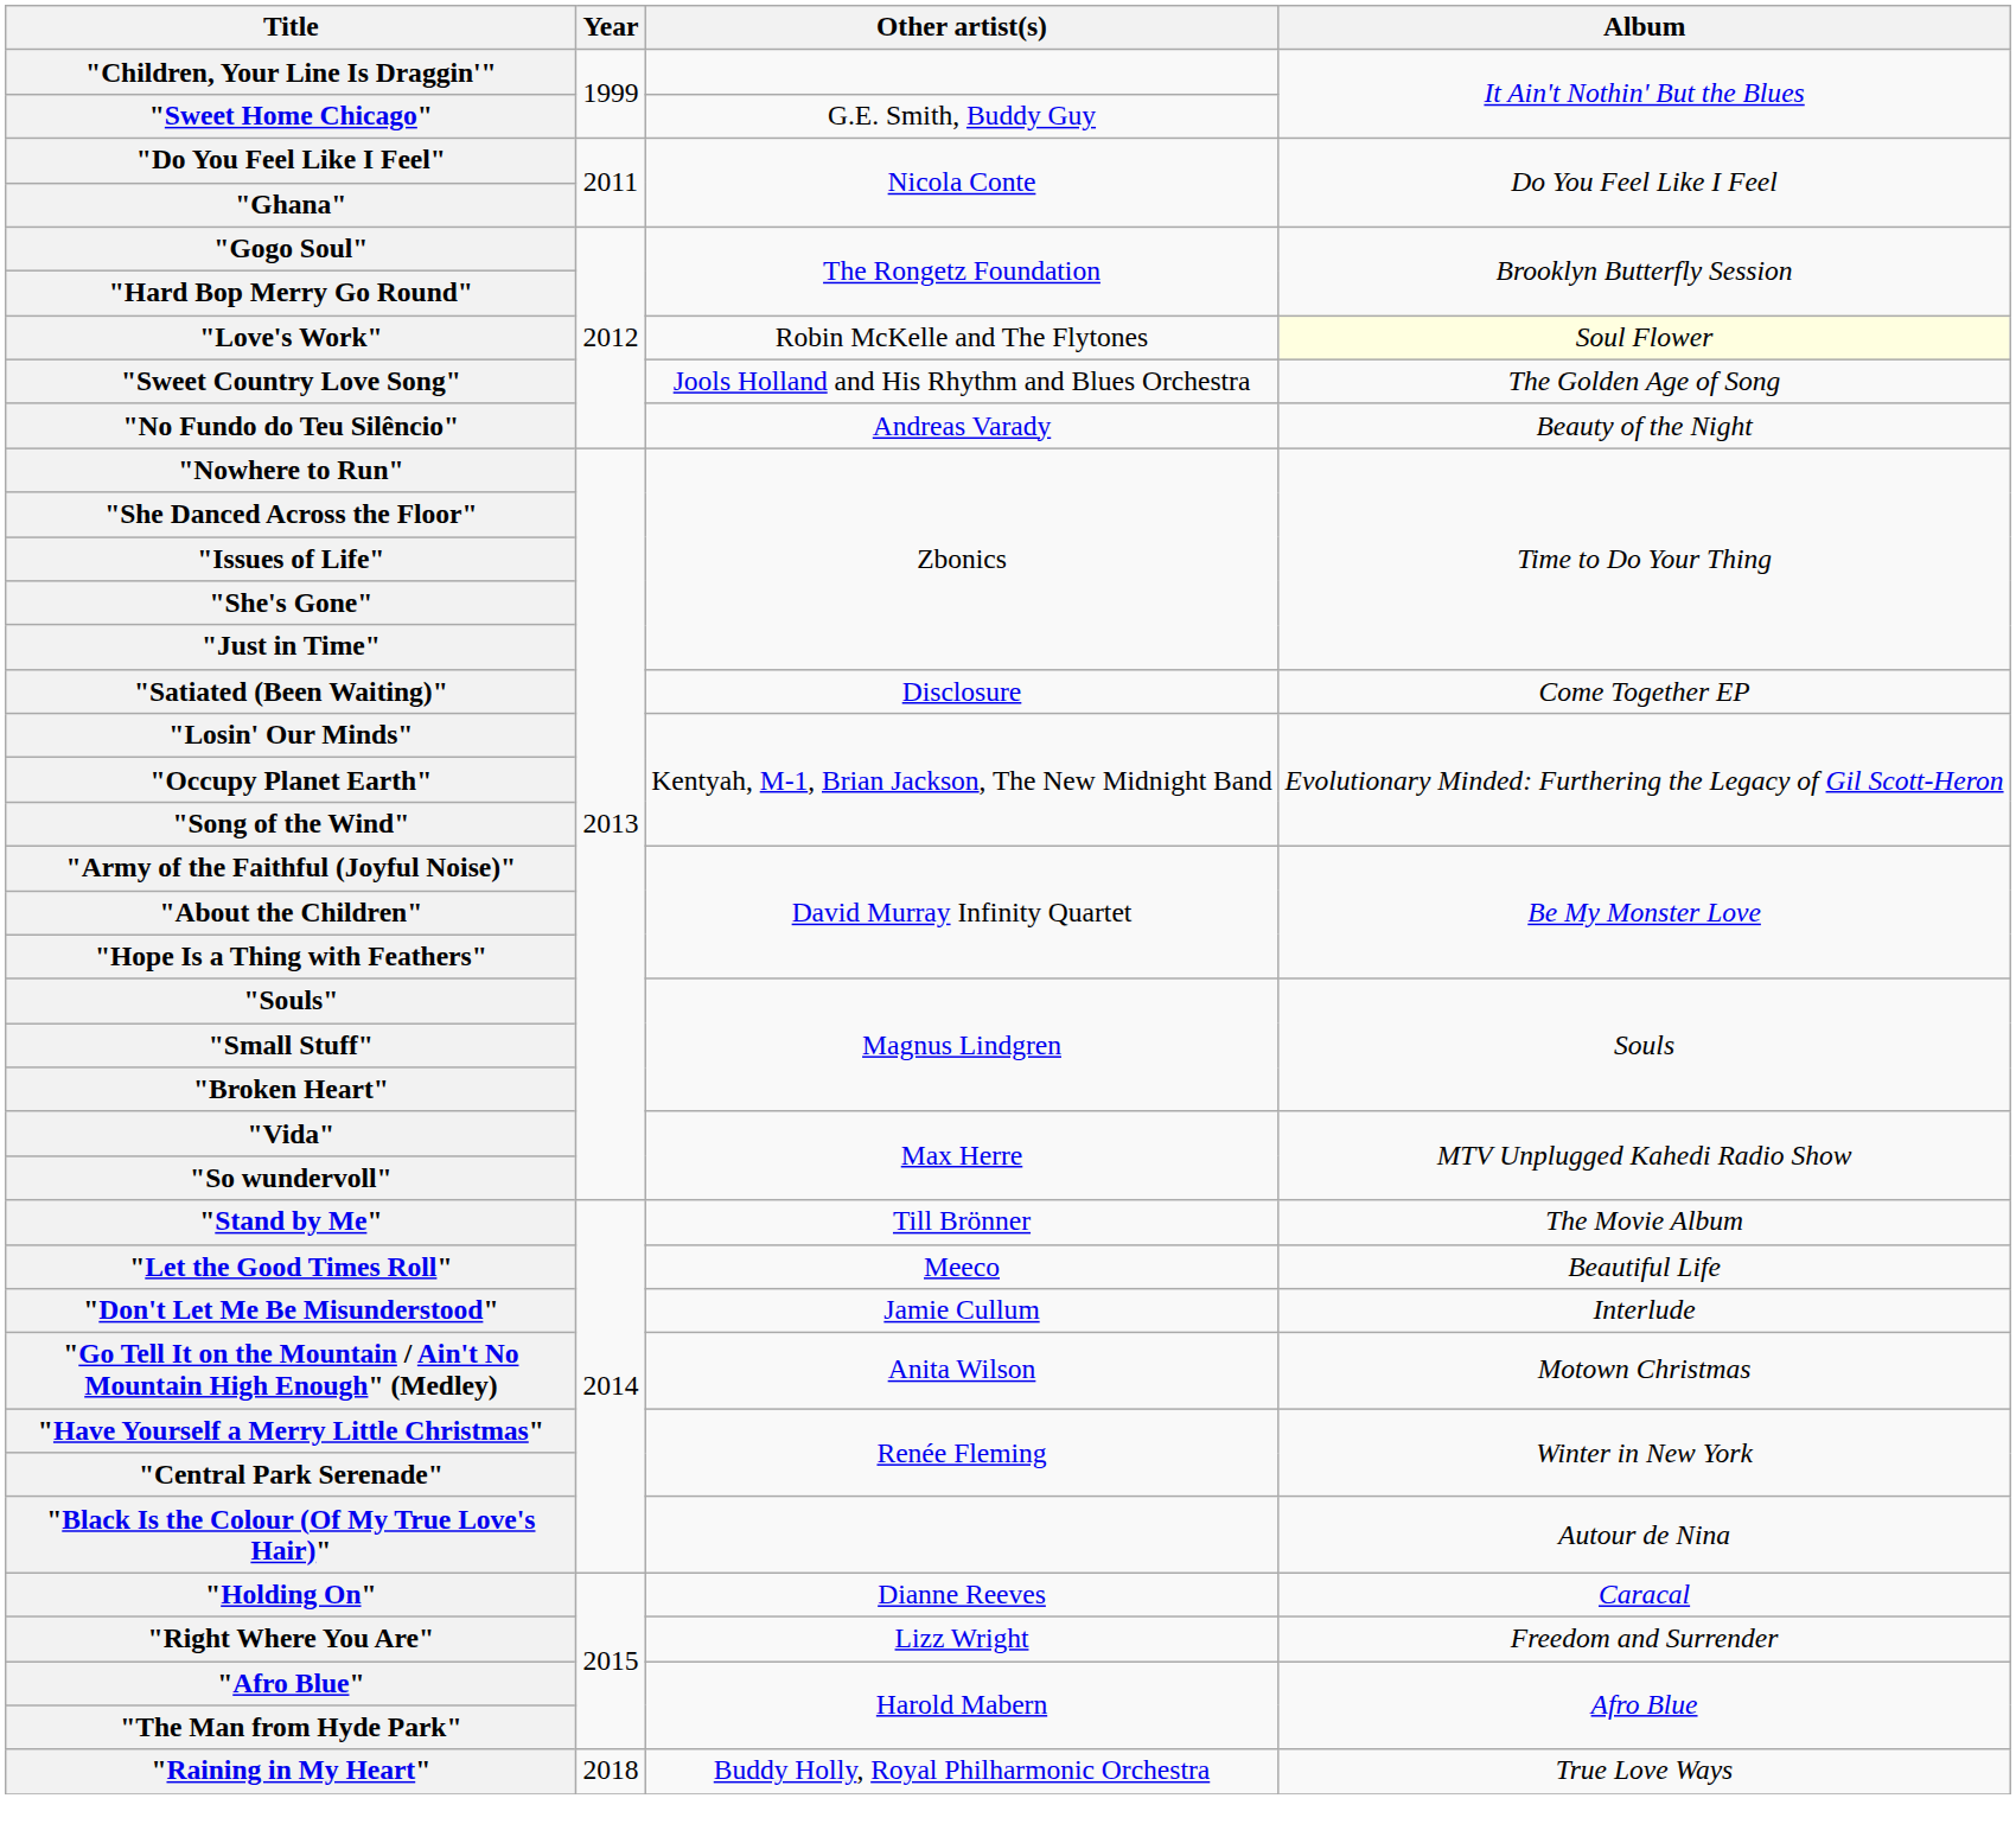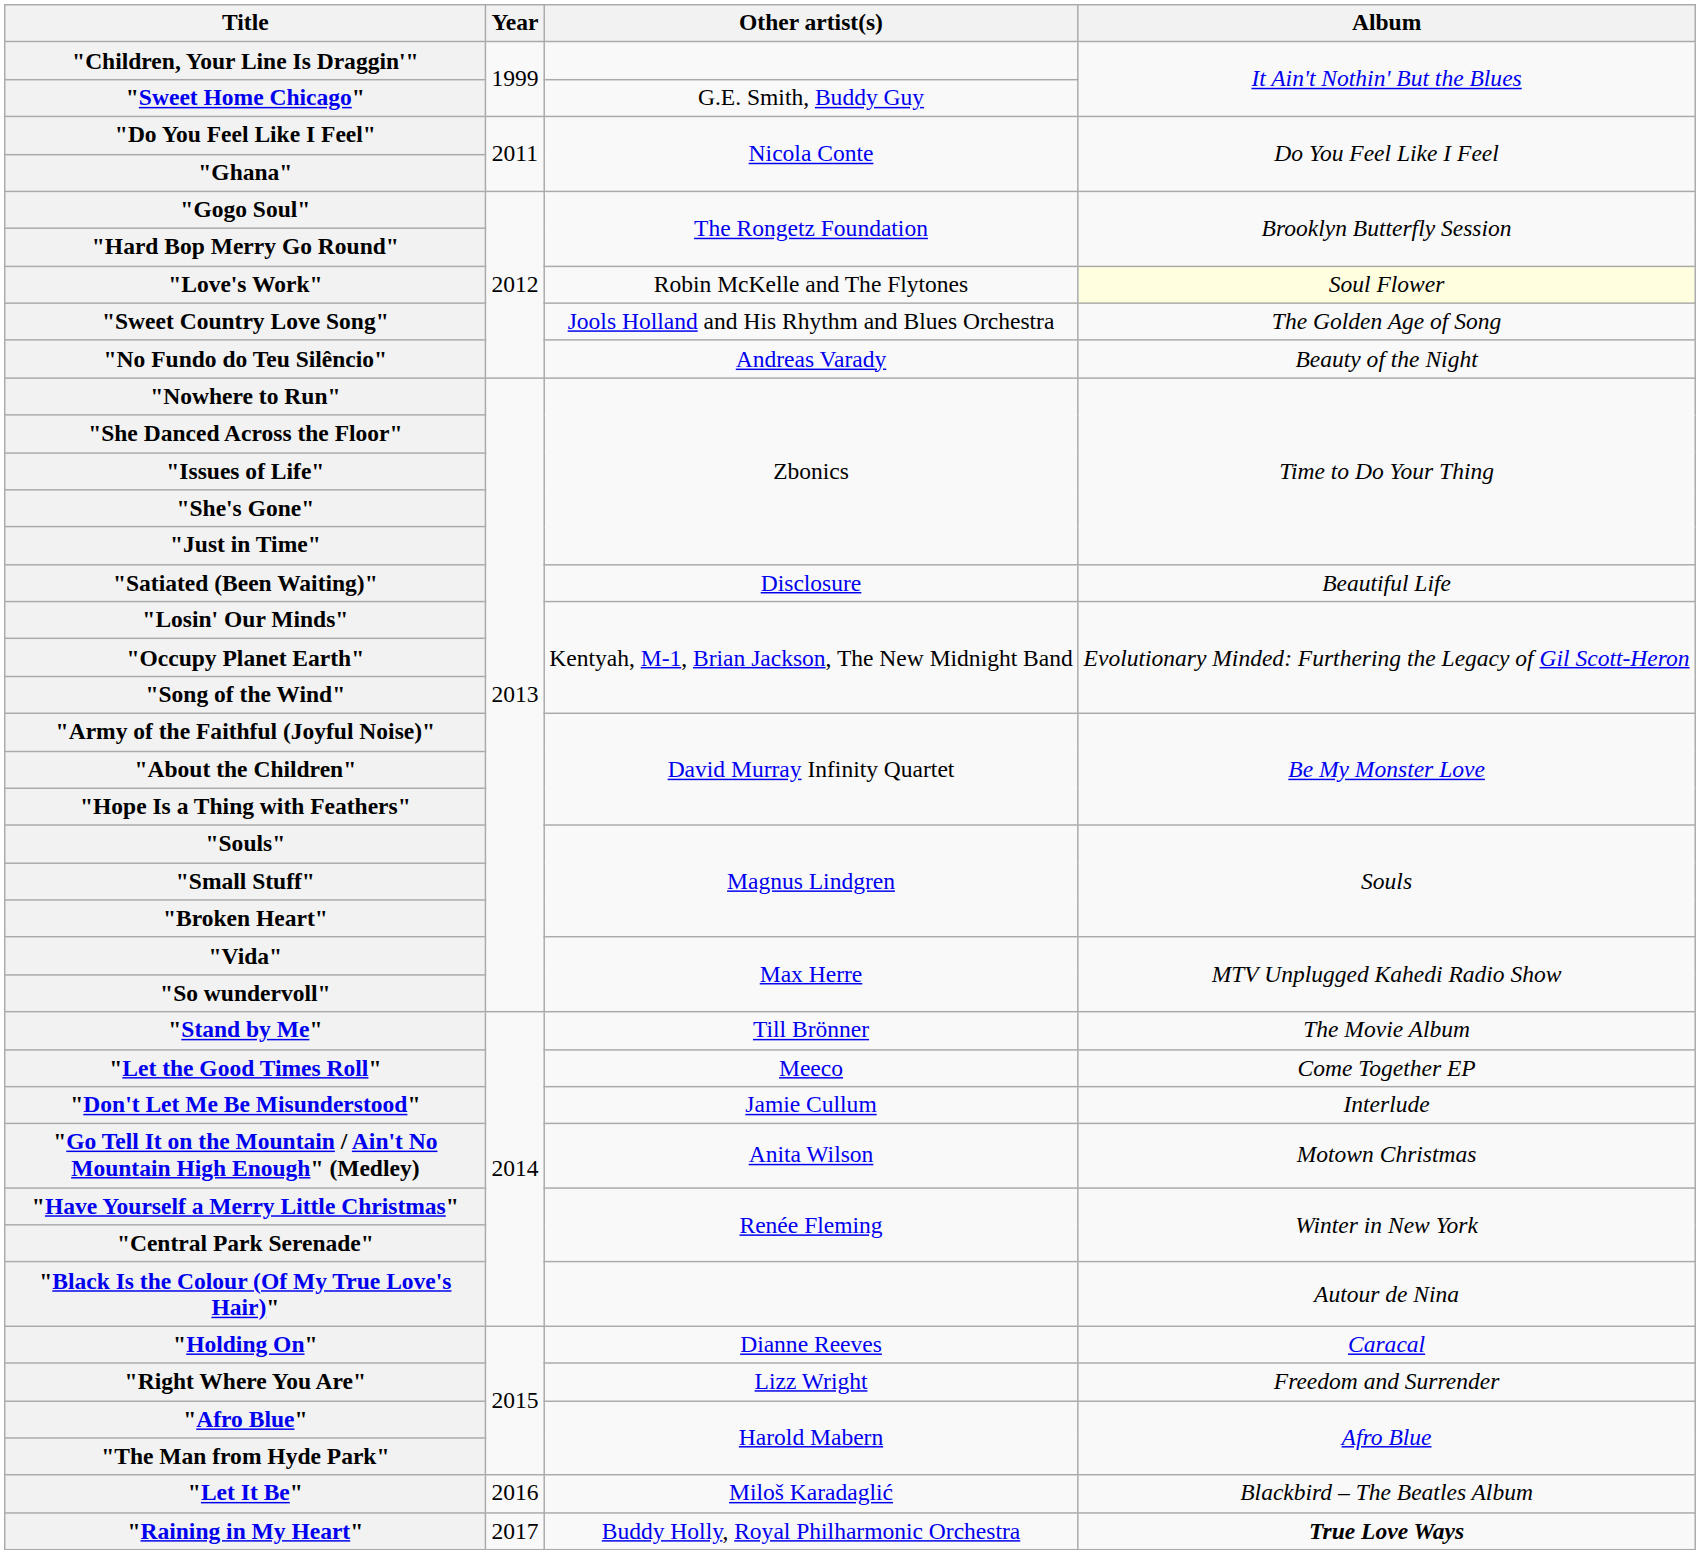 <table class="wikitable plainrowheaders" style="text-align:center;">
 <tr>
 <th scope="col" style="width:20em;">Title</th>
 <th scope="col" style="width:1em;">Year</th>
 <th scope="col">Other artist(s)</th>
 <th scope="col">Album</th>
 </tr>
 <tr>
 <th scope="row">"Children, Your Line Is Draggin'"</th>
 <td rowspan="2">1999</td>
 <td></td>
 <td rowspan="2"><em><a href='#'>It Ain't Nothin' But the Blues</a></em></td>
 </tr>
 <tr>
 <th scope="row">"<a href='#'>Sweet Home Chicago</a>"</th>
 <td>G.E. Smith, <a href='#'>Buddy Guy</a></td>
 </tr>
 <tr>
 <th scope="row">"Do You Feel Like I Feel"</th>
 <td rowspan="2">2011</td>
 <td rowspan="2"><a href='#'>Nicola Conte</a></td>
 <td rowspan="2"><em>Do You Feel Like I Feel</em></td>
 </tr>
 <tr>
 <th scope="row">"Ghana"</th>
 </tr>
 <tr>
 <th scope="row">"Gogo Soul"</th>
 <td rowspan="5">2012</td>
 <td rowspan="2"><a href='#'>The Rongetz Foundation</a></td>
 <td rowspan="2"><em>Brooklyn Butterfly Session</em></td>
 </tr>
 <tr>
 <th scope="row">"Hard Bop Merry Go Round"</th>
 </tr>
 <tr>
 <th scope="row">"Love's Work"</th>
 <td>Robin McKelle and The Flytones</td>
 <td style="background: lightyellow;"><em>Soul Flower</em></td>
 </tr>
 <tr>
 <th scope="row">"Sweet Country Love Song"</th>
 <td><a href='#'>Jools Holland</a> and His Rhythm and Blues Orchestra</td>
 <td><em>The Golden Age of Song</em></td>
 </tr>
 <tr>
 <th scope="row">"No Fundo do Teu Silêncio"</th>
 <td><a href='#'>Andreas Varady</a></td>
 <td><em>Beauty of the Night</em></td>
 </tr>
 <tr>
 <th scope="row">"Nowhere to Run"</th>
 <td rowspan="17">2013</td>
 <td rowspan="5">Zbonics</td>
 <td rowspan="5"><em>Time to Do Your Thing</em></td>
 </tr>
 <tr>
 <th scope="row">"She Danced Across the Floor"</th>
 </tr>
 <tr>
 <th scope="row">"Issues of Life"</th>
 </tr>
 <tr>
 <th scope="row">"She's Gone"</th>
 </tr>
 <tr>
 <th scope="row">"Just in Time"</th>
 </tr>
 <tr>
 <th scope="row">"Satiated (Been Waiting)"</th>
 <td><a href='#'>Disclosure</a></td>
-<td><em>Come Together EP</em></td>
+<td><em>Beautiful Life</em></td>
 </tr>
 <tr>
 <th scope="row">"Losin' Our Minds"</th>
 <td rowspan="3">Kentyah, <a href='#'>M-1</a>, <a href='#'>Brian Jackson</a>, The New Midnight Band</td>
 <td rowspan="3"><em>Evolutionary Minded: Furthering the Legacy of <a href='#'>Gil Scott-Heron</a></em></td>
 </tr>
 <tr>
 <th scope="row">"Occupy Planet Earth"</th>
 </tr>
 <tr>
 <th scope="row">"Song of the Wind"</th>
 </tr>
 <tr>
 <th scope="row">"Army of the Faithful (Joyful Noise)"</th>
 <td rowspan="3"><a href='#'>David Murray</a> Infinity Quartet</td>
 <td rowspan="3"><em><a href='#'>Be My Monster Love</a></em></td>
 </tr>
 <tr>
 <th scope="row">"About the Children"</th>
 </tr>
 <tr>
 <th scope="row">"Hope Is a Thing with Feathers"</th>
 </tr>
 <tr>
 <th scope="row">"Souls"</th>
 <td rowspan="3"><a href='#'>Magnus Lindgren</a></td>
 <td rowspan="3"><em>Souls</em></td>
 </tr>
 <tr>
 <th scope="row">"Small Stuff"</th>
 </tr>
 <tr>
 <th scope="row">"Broken Heart"</th>
 </tr>
 <tr>
 <th scope="row">"Vida"</th>
 <td rowspan="2"><a href='#'>Max Herre</a></td>
 <td rowspan="2"><em>MTV Unplugged Kahedi Radio Show</em></td>
 </tr>
 <tr>
 <th scope="row">"So wundervoll"</th>
 </tr>
 <tr>
 <th scope="row">"<a href='#'>Stand by Me</a>"</th>
 <td rowspan="7">2014</td>
 <td><a href='#'>Till Brönner</a></td>
 <td><em>The Movie Album</em></td>
 </tr>
 <tr>
 <th scope="row">"<a href='#'>Let the Good Times Roll</a>"</th>
 <td><a href='#'>Meeco</a></td>
-<td><em>Beautiful Life</em></td>
+<td><em>Come Together EP</em></td>
 </tr>
 <tr>
 <th scope="row">"<a href='#'>Don't Let Me Be Misunderstood</a>"</th>
 <td><a href='#'>Jamie Cullum</a></td>
 <td><em>Interlude</em></td>
 </tr>
 <tr>
 <th scope="row">"<a href='#'>Go Tell It on the Mountain</a> / <a href='#'>Ain't No Mountain High Enough</a>" <span>(Medley)</span></th>
 <td><a href='#'>Anita Wilson</a></td>
 <td><em>Motown Christmas</em></td>
 </tr>
 <tr>
 <th scope="row">"<a href='#'>Have Yourself a Merry Little Christmas</a>"</th>
 <td rowspan="2"><a href='#'>Renée Fleming</a></td>
 <td rowspan="2"><em>Winter in New York</em></td>
 </tr>
 <tr>
 <th scope="row">"Central Park Serenade"</th>
 </tr>
 <tr>
 <th scope="row">"<a href='#'>Black Is the Colour (Of My True Love's Hair)</a>"</th>
 <td></td>
 <td><em>Autour de Nina</em></td>
 </tr>
 <tr>
 <th scope="row">"<a href='#'>Holding On</a>"</th>
 <td rowspan="4">2015</td>
 <td><a href='#'>Dianne Reeves</a></td>
 <td><em><a href='#'>Caracal</a></em></td>
 </tr>
 <tr>
 <th scope="row">"Right Where You Are"</th>
 <td><a href='#'>Lizz Wright</a></td>
 <td><em>Freedom and Surrender</em></td>
 </tr>
 <tr>
 <th scope="row">"<a href='#'>Afro Blue</a>"</th>
 <td rowspan="2"><a href='#'>Harold Mabern</a></td>
 <td rowspan="2"><em><a href='#'>Afro Blue</a></em></td>
 </tr>
 <tr>
 <th scope="row">"The Man from Hyde Park"</th>
 </tr>
 <tr>
+<th scope="row">"<a href='#'>Let It Be</a>"</th>
+<td>2016</td>
+<td><a href='#'>Miloš Karadaglić</a></td>
+<td><em>Blackbird – The Beatles Album</em></td>
+</tr>
+<tr>
 <th scope="row">"<a href='#'>Raining in My Heart</a>"</th>
-<td>2018</td>
+<td>2017</td>
 <td><a href='#'>Buddy Holly</a>, <a href='#'>Royal Philharmonic Orchestra</a></td>
-<td><em>True Love Ways</em></td>
+<td><strong><em>True Love Ways</em></strong></td>
 </tr>
 </table>
